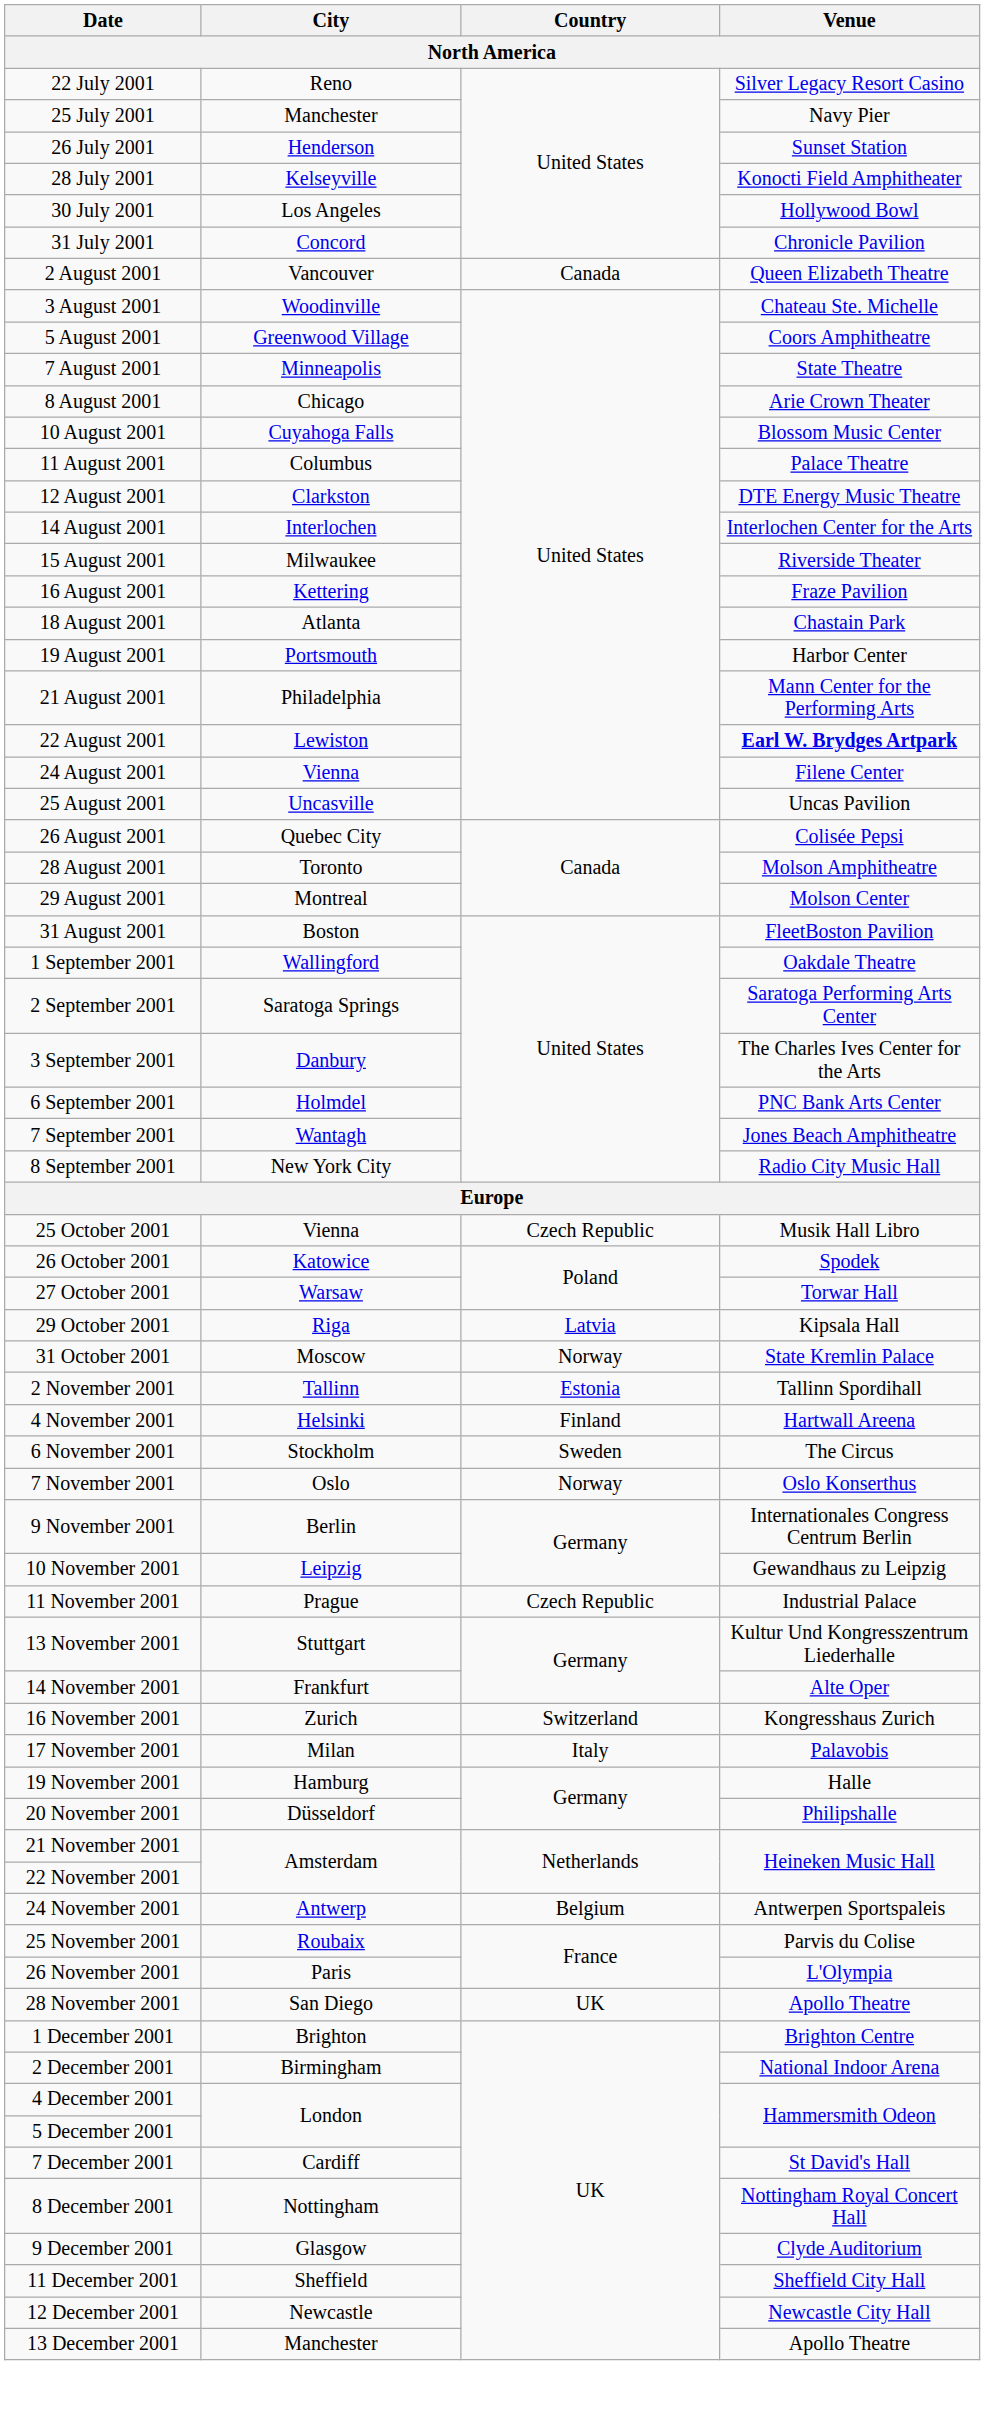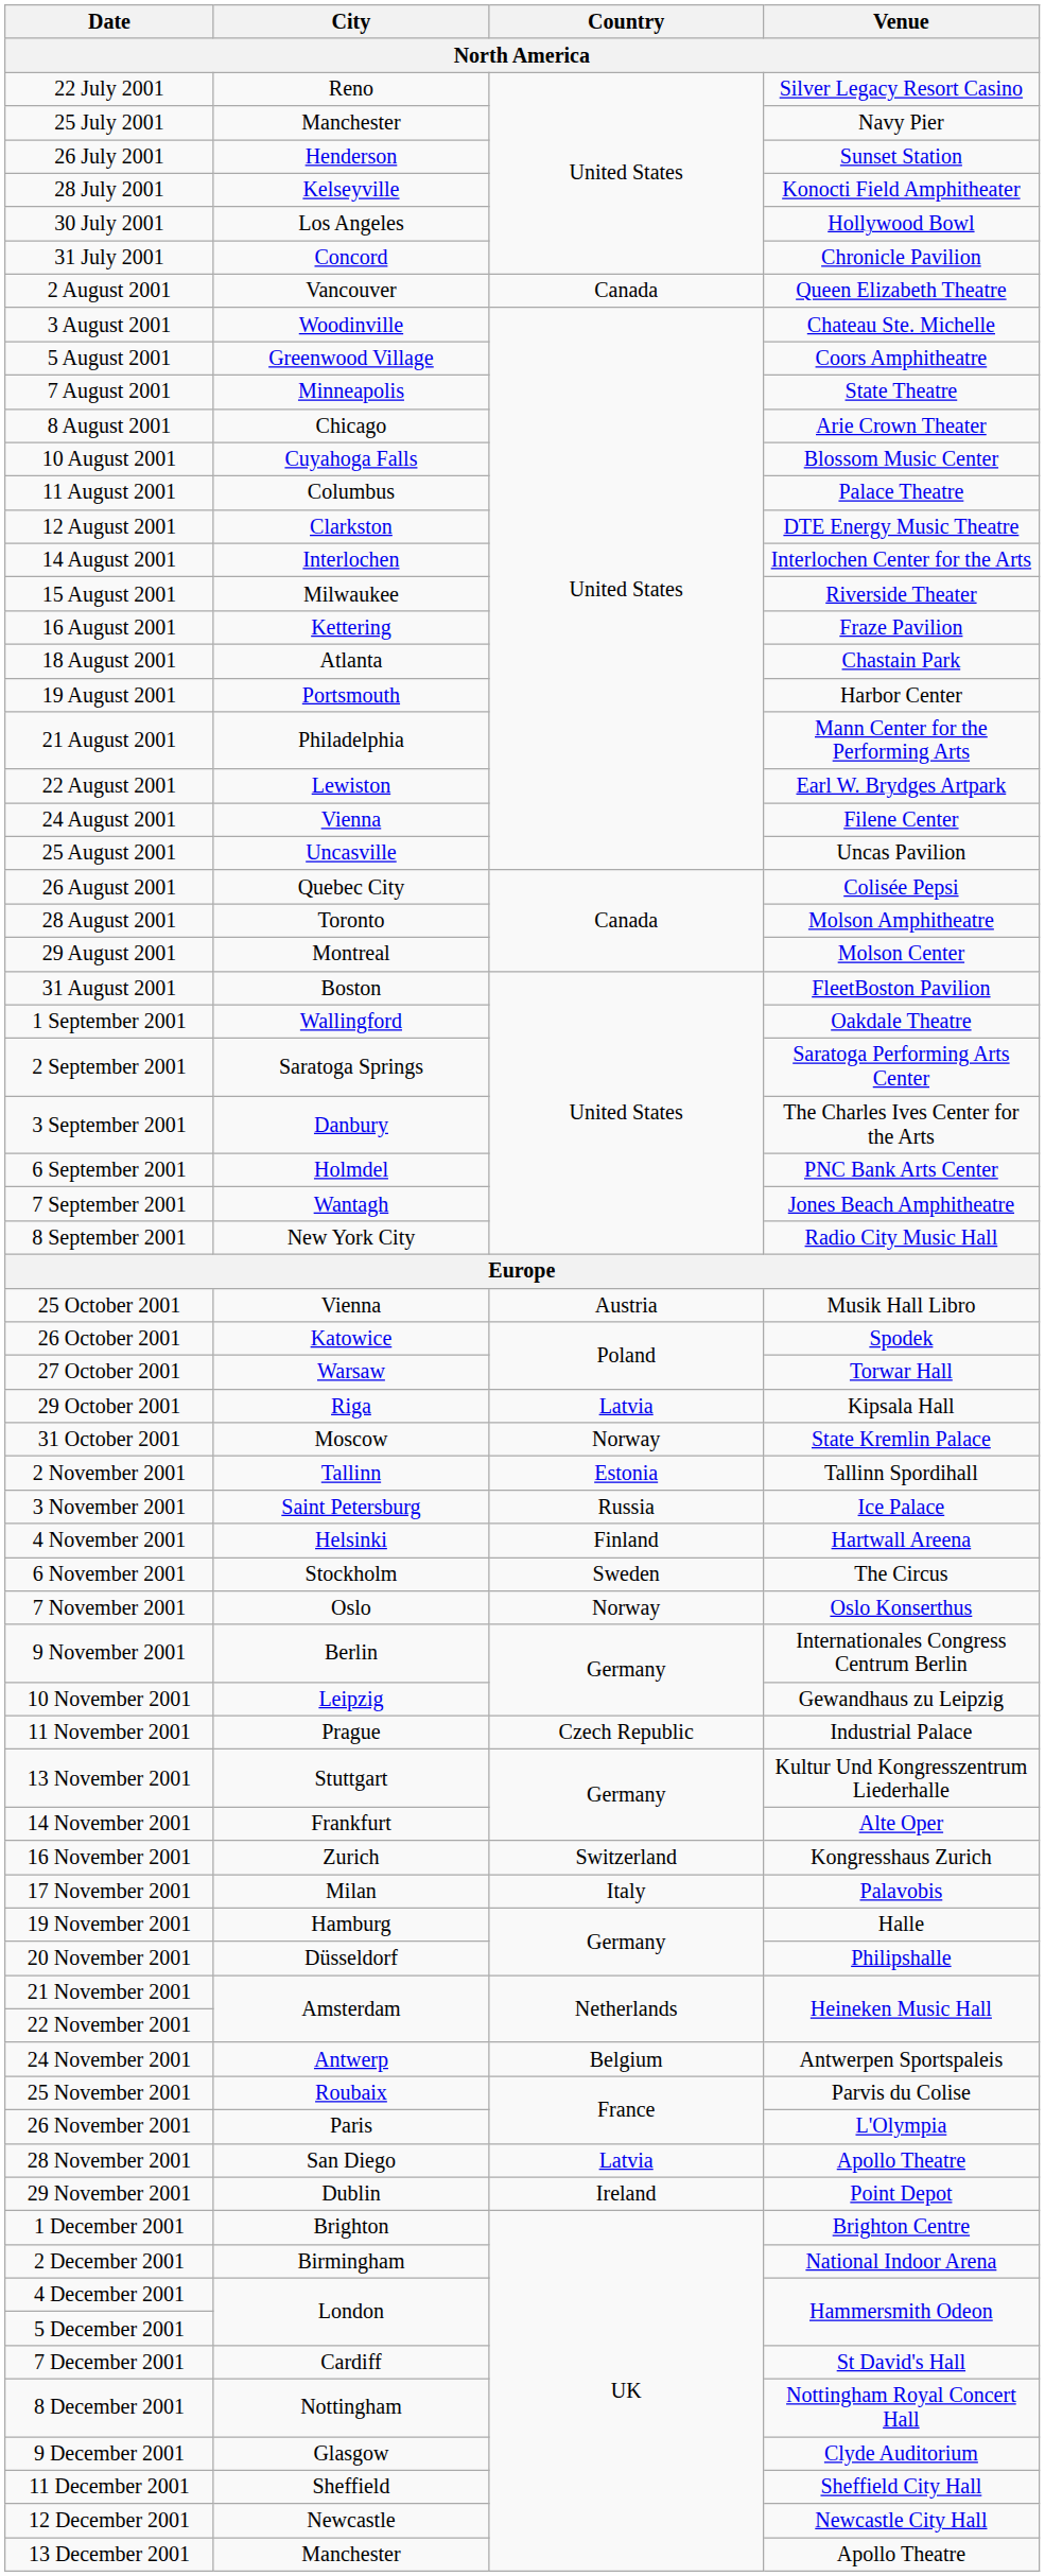 <table class="wikitable" style="text-align:center;">
 <tr>
 <th style="width:150px;">Date</th>
 <th style="width:200px;">City</th>
 <th style="width:200px;">Country</th>
 <th style="width:200px;">Venue</th>
 </tr>
 <tr>
 <th colspan="4">North America</th>
 </tr>
 <tr>
 <td>22 July 2001</td>
 <td>Reno</td>
 <td rowspan="6">United States</td>
 <td><a href='#'>Silver Legacy Resort Casino</a></td>
 </tr>
 <tr>
 <td>25 July 2001</td>
 <td>Manchester</td>
 <td>Navy Pier</td>
 </tr>
 <tr>
 <td>26 July 2001</td>
 <td><a href='#'>Henderson</a></td>
 <td><a href='#'>Sunset Station</a></td>
 </tr>
 <tr>
 <td>28 July 2001</td>
 <td><a href='#'>Kelseyville</a></td>
 <td><a href='#'>Konocti Field Amphitheater</a></td>
 </tr>
 <tr>
 <td>30 July 2001</td>
 <td>Los Angeles</td>
 <td><a href='#'>Hollywood Bowl</a></td>
 </tr>
 <tr>
 <td>31 July 2001</td>
 <td><a href='#'>Concord</a></td>
 <td><a href='#'>Chronicle Pavilion</a></td>
 </tr>
 <tr>
 <td>2 August 2001</td>
 <td>Vancouver</td>
 <td>Canada</td>
 <td><a href='#'>Queen Elizabeth Theatre</a></td>
 </tr>
 <tr>
 <td>3 August 2001</td>
 <td><a href='#'>Woodinville</a></td>
 <td rowspan="16">United States</td>
 <td><a href='#'>Chateau Ste. Michelle</a></td>
 </tr>
 <tr>
 <td>5 August 2001</td>
 <td><a href='#'>Greenwood Village</a></td>
 <td><a href='#'>Coors Amphitheatre</a></td>
 </tr>
 <tr>
 <td>7 August 2001</td>
 <td><a href='#'>Minneapolis</a></td>
 <td><a href='#'>State Theatre</a></td>
 </tr>
 <tr>
 <td>8 August 2001</td>
 <td>Chicago</td>
 <td><a href='#'>Arie Crown Theater</a></td>
 </tr>
 <tr>
 <td>10 August 2001</td>
 <td><a href='#'>Cuyahoga Falls</a></td>
 <td><a href='#'>Blossom Music Center</a></td>
 </tr>
 <tr>
 <td>11 August 2001</td>
 <td>Columbus</td>
 <td><a href='#'>Palace Theatre</a></td>
 </tr>
 <tr>
 <td>12 August 2001</td>
 <td><a href='#'>Clarkston</a></td>
 <td><a href='#'>DTE Energy Music Theatre</a></td>
 </tr>
 <tr>
 <td>14 August 2001</td>
 <td><a href='#'>Interlochen</a></td>
 <td><a href='#'>Interlochen Center for the Arts</a></td>
 </tr>
 <tr>
 <td>15 August 2001</td>
 <td>Milwaukee</td>
 <td><a href='#'>Riverside Theater</a></td>
 </tr>
 <tr>
 <td>16 August 2001</td>
 <td><a href='#'>Kettering</a></td>
 <td><a href='#'>Fraze Pavilion</a></td>
 </tr>
 <tr>
 <td>18 August 2001</td>
 <td>Atlanta</td>
 <td><a href='#'>Chastain Park</a></td>
 </tr>
 <tr>
 <td>19 August 2001</td>
 <td><a href='#'>Portsmouth</a></td>
 <td>Harbor Center</td>
 </tr>
 <tr>
 <td>21 August 2001</td>
 <td>Philadelphia</td>
 <td><a href='#'>Mann Center for the Performing Arts</a></td>
 </tr>
 <tr>
 <td>22 August 2001</td>
 <td><a href='#'>Lewiston</a></td>
-<td><strong><a href='#'>Earl W. Brydges Artpark</a></strong></td>
+<td><a href='#'>Earl W. Brydges Artpark</a></td>
 </tr>
 <tr>
 <td>24 August 2001</td>
 <td><a href='#'>Vienna</a></td>
 <td><a href='#'>Filene Center</a></td>
 </tr>
 <tr>
 <td>25 August 2001</td>
 <td><a href='#'>Uncasville</a></td>
 <td>Uncas Pavilion</td>
 </tr>
 <tr>
 <td>26 August 2001</td>
 <td>Quebec City</td>
 <td rowspan="3">Canada</td>
 <td><a href='#'>Colisée Pepsi</a></td>
 </tr>
 <tr>
 <td>28 August 2001</td>
 <td>Toronto</td>
 <td><a href='#'>Molson Amphitheatre</a></td>
 </tr>
 <tr>
 <td>29 August 2001</td>
 <td>Montreal</td>
 <td><a href='#'>Molson Center</a></td>
 </tr>
 <tr>
 <td>31 August 2001</td>
 <td>Boston</td>
 <td rowspan="7">United States</td>
 <td><a href='#'>FleetBoston Pavilion</a></td>
 </tr>
 <tr>
 <td>1 September 2001</td>
 <td><a href='#'>Wallingford</a></td>
 <td><a href='#'>Oakdale Theatre</a></td>
 </tr>
 <tr>
 <td>2 September 2001</td>
 <td>Saratoga Springs</td>
 <td><a href='#'>Saratoga Performing Arts Center</a></td>
 </tr>
 <tr>
 <td>3 September 2001</td>
 <td><a href='#'>Danbury</a></td>
 <td>The Charles Ives Center for the Arts</td>
 </tr>
 <tr>
 <td>6 September 2001</td>
 <td><a href='#'>Holmdel</a></td>
 <td><a href='#'>PNC Bank Arts Center</a></td>
 </tr>
 <tr>
 <td>7 September 2001</td>
 <td><a href='#'>Wantagh</a></td>
 <td><a href='#'>Jones Beach Amphitheatre</a></td>
 </tr>
 <tr>
 <td>8 September 2001</td>
 <td>New York City</td>
 <td><a href='#'>Radio City Music Hall</a></td>
 </tr>
 <tr>
 <th colspan="4">Europe</th>
 </tr>
 <tr>
 <td>25 October 2001</td>
 <td>Vienna</td>
-<td>Czech Republic</td>
+<td>Austria</td>
 <td>Musik Hall Libro</td>
 </tr>
 <tr>
 <td>26 October 2001</td>
 <td><a href='#'>Katowice</a></td>
 <td rowspan="2">Poland</td>
 <td><a href='#'>Spodek</a></td>
 </tr>
 <tr>
 <td>27 October 2001</td>
 <td><a href='#'>Warsaw</a></td>
 <td><a href='#'>Torwar Hall</a></td>
 </tr>
 <tr>
 <td>29 October 2001</td>
 <td><a href='#'>Riga</a></td>
 <td><a href='#'>Latvia</a></td>
 <td>Kipsala Hall</td>
 </tr>
 <tr>
 <td>31 October 2001</td>
 <td>Moscow</td>
 <td>Norway</td>
 <td><a href='#'>State Kremlin Palace</a></td>
 </tr>
 <tr>
 <td>2 November 2001</td>
 <td><a href='#'>Tallinn</a></td>
 <td><a href='#'>Estonia</a></td>
 <td>Tallinn Spordihall</td>
+</tr>
+<tr>
+<td>3 November 2001</td>
+<td><a href='#'>Saint Petersburg</a></td>
+<td>Russia</td>
+<td><a href='#'>Ice Palace</a></td>
 </tr>
 <tr>
 <td>4 November 2001</td>
 <td><a href='#'>Helsinki</a></td>
 <td>Finland</td>
 <td><a href='#'>Hartwall Areena</a></td>
 </tr>
 <tr>
 <td>6 November 2001</td>
 <td>Stockholm</td>
 <td>Sweden</td>
 <td>The Circus</td>
 </tr>
 <tr>
 <td>7 November 2001</td>
 <td>Oslo</td>
 <td>Norway</td>
 <td><a href='#'>Oslo Konserthus</a></td>
 </tr>
 <tr>
 <td>9 November 2001</td>
 <td>Berlin</td>
 <td rowspan="2">Germany</td>
 <td>Internationales Congress Centrum Berlin</td>
 </tr>
 <tr>
 <td>10 November 2001</td>
 <td><a href='#'>Leipzig</a></td>
 <td>Gewandhaus zu Leipzig</td>
 </tr>
 <tr>
 <td>11 November 2001</td>
 <td>Prague</td>
 <td>Czech Republic</td>
 <td>Industrial Palace</td>
 </tr>
 <tr>
 <td>13 November 2001</td>
 <td>Stuttgart</td>
 <td rowspan="2">Germany</td>
 <td>Kultur Und Kongresszentrum Liederhalle</td>
 </tr>
 <tr>
 <td>14 November 2001</td>
 <td>Frankfurt</td>
 <td><a href='#'>Alte Oper</a></td>
 </tr>
 <tr>
 <td>16 November 2001</td>
 <td>Zurich</td>
 <td>Switzerland</td>
 <td>Kongresshaus Zurich</td>
 </tr>
 <tr>
 <td>17 November 2001</td>
 <td>Milan</td>
 <td>Italy</td>
 <td><a href='#'>Palavobis</a></td>
 </tr>
 <tr>
 <td>19 November 2001</td>
 <td>Hamburg</td>
 <td rowspan="2">Germany</td>
 <td>Halle</td>
 </tr>
 <tr>
 <td>20 November 2001</td>
 <td>Düsseldorf</td>
 <td><a href='#'>Philipshalle</a></td>
 </tr>
 <tr>
 <td>21 November 2001</td>
 <td rowspan="2">Amsterdam</td>
 <td rowspan="2">Netherlands</td>
 <td rowspan="2"><a href='#'>Heineken Music Hall</a></td>
 </tr>
 <tr>
 <td>22 November 2001</td>
 </tr>
 <tr>
 <td>24 November 2001</td>
 <td><a href='#'>Antwerp</a></td>
 <td>Belgium</td>
 <td>Antwerpen Sportspaleis</td>
 </tr>
 <tr>
 <td>25 November 2001</td>
 <td><a href='#'>Roubaix</a></td>
 <td rowspan="2">France</td>
 <td>Parvis du Colise</td>
 </tr>
 <tr>
 <td>26 November 2001</td>
 <td>Paris</td>
 <td><a href='#'>L'Olympia</a></td>
 </tr>
 <tr>
 <td>28 November 2001</td>
 <td>San Diego</td>
-<td>UK</td>
+<td><a href='#'>Latvia</a></td>
 <td><a href='#'>Apollo Theatre</a></td>
+</tr>
+<tr>
+<td>29 November 2001</td>
+<td>Dublin</td>
+<td>Ireland</td>
+<td><a href='#'>Point Depot</a></td>
 </tr>
 <tr>
 <td>1 December 2001</td>
 <td>Brighton</td>
 <td rowspan="10">UK</td>
 <td><a href='#'>Brighton Centre</a></td>
 </tr>
 <tr>
 <td>2 December 2001</td>
 <td>Birmingham</td>
 <td><a href='#'>National Indoor Arena</a></td>
 </tr>
 <tr>
 <td>4 December 2001</td>
 <td rowspan="2">London</td>
 <td rowspan="2"><a href='#'>Hammersmith Odeon</a></td>
 </tr>
 <tr>
 <td>5 December 2001</td>
 </tr>
 <tr>
 <td>7 December 2001</td>
 <td>Cardiff</td>
 <td><a href='#'>St David's Hall</a></td>
 </tr>
 <tr>
 <td>8 December 2001</td>
 <td>Nottingham</td>
 <td><a href='#'>Nottingham Royal Concert Hall</a></td>
 </tr>
 <tr>
 <td>9 December 2001</td>
 <td>Glasgow</td>
 <td><a href='#'>Clyde Auditorium</a></td>
 </tr>
 <tr>
 <td>11 December 2001</td>
 <td>Sheffield</td>
 <td><a href='#'>Sheffield City Hall</a></td>
 </tr>
 <tr>
 <td>12 December 2001</td>
 <td>Newcastle</td>
 <td><a href='#'>Newcastle City Hall</a></td>
 </tr>
 <tr>
 <td>13 December 2001</td>
 <td>Manchester</td>
 <td>Apollo Theatre</td>
 </tr>
 </table>
